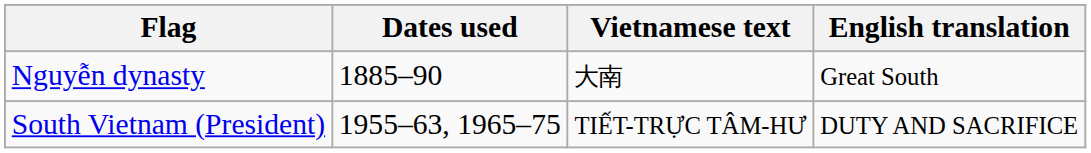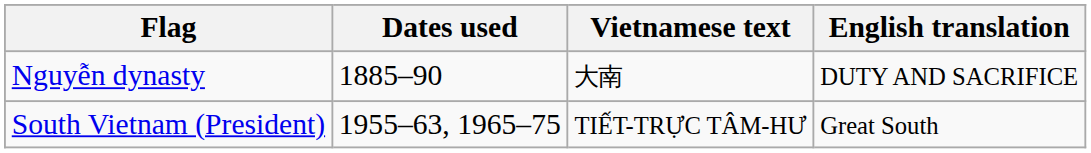 <table class="wikitable sortable noresize">
 <tr>
 <th>Flag</th>
 <th>Dates used</th>
 <th>Vietnamese text</th>
 <th>English translation</th>
 </tr>
 <tr>
 <td> <a href='#'>Nguyễn dynasty</a></td>
 <td>1885–90</td>
 <td><small>大南</small></td>
-<td><small>Great South</small></td>
+<td><small>DUTY AND SACRIFICE</small></td>
 </tr>
 <tr>
 <td> <a href='#'>South Vietnam (President)</a></td>
 <td>1955–63, 1965–75</td>
 <td><small>TIẾT-TRỰC TÂM-HƯ</small></td>
-<td><small>DUTY AND SACRIFICE</small></td>
+<td><small>Great South</small></td>
 </tr>
 </table>
